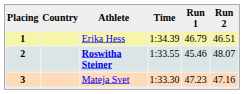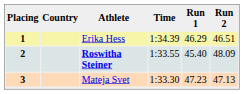 <table style="border-style:solid;border-width:1px;border-color:#808080;background-color:#EFEFEF" cellspacing="2" cellpadding="2" width="380px">
 <tr bgcolor="#EFEFEF">
 <th>Placing</th>
 <th>Country</th>
 <th>Athlete</th>
 <th>Time</th>
 <th>Run 1</th>
 <th>Run 2</th>
 </tr>
 <tr align="center" valign="top" bgcolor="#F7F6A8">
 <th>1</th>
 <td align="left"> </td>
 <td align="left"><a href='#'>Erika Hess</a></td>
 <td align="left">1:34.39</td>
-<td>46.79</td>
+<td>46.29</td>
 <td>46.51</td>
 </tr>
 <tr align="center" valign="top" bgcolor="#DCE5E5">
 <th>2</th>
 <td align="left"></td>
 <td align="left"><strong><a href='#'>Roswitha Steiner</a></strong></td>
 <td align="left">1:33.55</td>
-<td>45.46</td>
-<td>48.07</td>
+<td>45.40</td>
+<td>48.09</td>
 </tr>
 <tr align="center" valign="top" bgcolor="#FFDAB9">
 <th>3</th>
 <td align="left"></td>
 <td align="left"><a href='#'>Mateja Svet</a></td>
 <td align="left">1:33.30</td>
 <td>47.23</td>
-<td>47.16</td>
+<td>47.13</td>
 </tr>
 <tr align="center" valign="top" bgcolor="#FFFFFF">
 </tr>
 </table>
